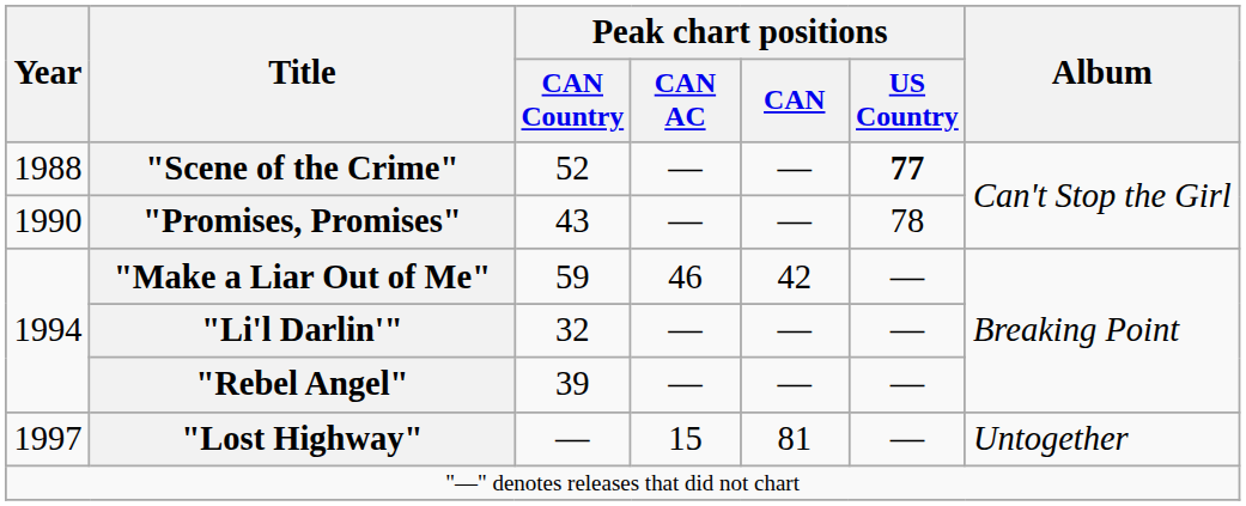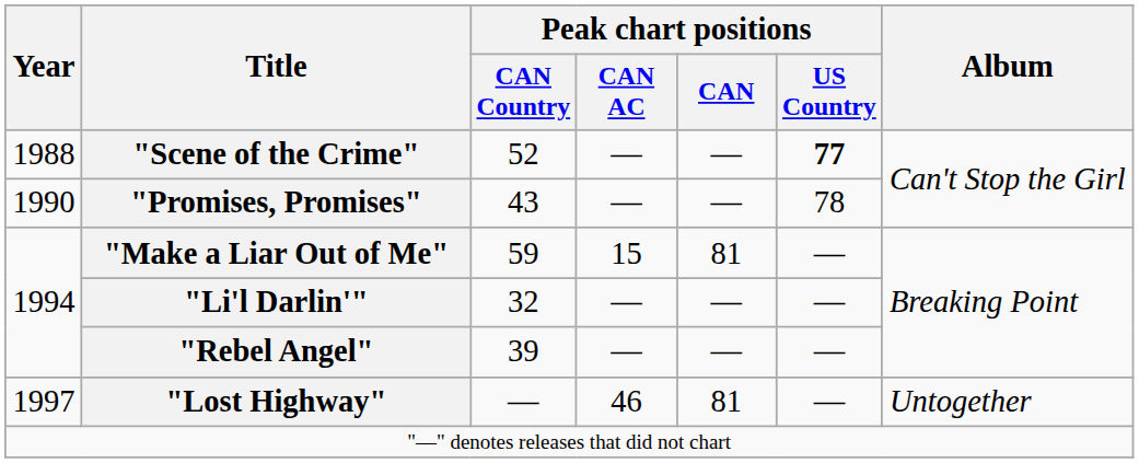 <table class="wikitable plainrowheaders" style=text-align:center;>
 <tr>
 <th scope="col" rowspan="2">Year</th>
 <th scope="col" rowspan="2" style="width:12em;">Title</th>
 <th scope="col" colspan="4">Peak chart positions</th>
 <th scope="col" rowspan="2">Album</th>
 </tr>
 <tr style="font-size:smaller;">
 <th width="45"><a href='#'>CAN Country</a></th>
 <th width="45"><a href='#'>CAN AC</a></th>
 <th width="45"><a href='#'>CAN</a></th>
 <th width="45"><a href='#'>US Country</a></th>
 </tr>
 <tr>
 <td>1988</td>
 <th scope="row">"Scene of the Crime"</th>
 <td>52</td>
 <td>—</td>
 <td>—</td>
 <td><strong>77</strong></td>
 <td align="left" rowspan="2"><em>Can't Stop the Girl</em></td>
 </tr>
 <tr>
 <td>1990</td>
 <th scope="row">"Promises, Promises"</th>
 <td>43</td>
 <td>—</td>
 <td>—</td>
 <td>78</td>
 </tr>
 <tr>
 <td rowspan="3">1994</td>
 <th scope="row">"Make a Liar Out of Me"</th>
 <td>59</td>
-<td>46</td>
-<td>42</td>
+<td>15</td>
+<td>81</td>
 <td>—</td>
 <td align="left" rowspan="3"><em>Breaking Point</em></td>
 </tr>
 <tr>
 <th scope="row">"Li'l Darlin'"</th>
 <td>32</td>
 <td>—</td>
 <td>—</td>
 <td>—</td>
 </tr>
 <tr>
 <th scope="row">"Rebel Angel"</th>
 <td>39</td>
 <td>—</td>
 <td>—</td>
 <td>—</td>
 </tr>
 <tr>
 <td>1997</td>
 <th scope="row">"Lost Highway"</th>
 <td>—</td>
-<td>15</td>
+<td>46</td>
 <td>81</td>
 <td>—</td>
 <td align="left"><em>Untogether</em></td>
 </tr>
 <tr>
 <td colspan="7" style="font-size:8pt">"—" denotes releases that did not chart</td>
 </tr>
 </table>
